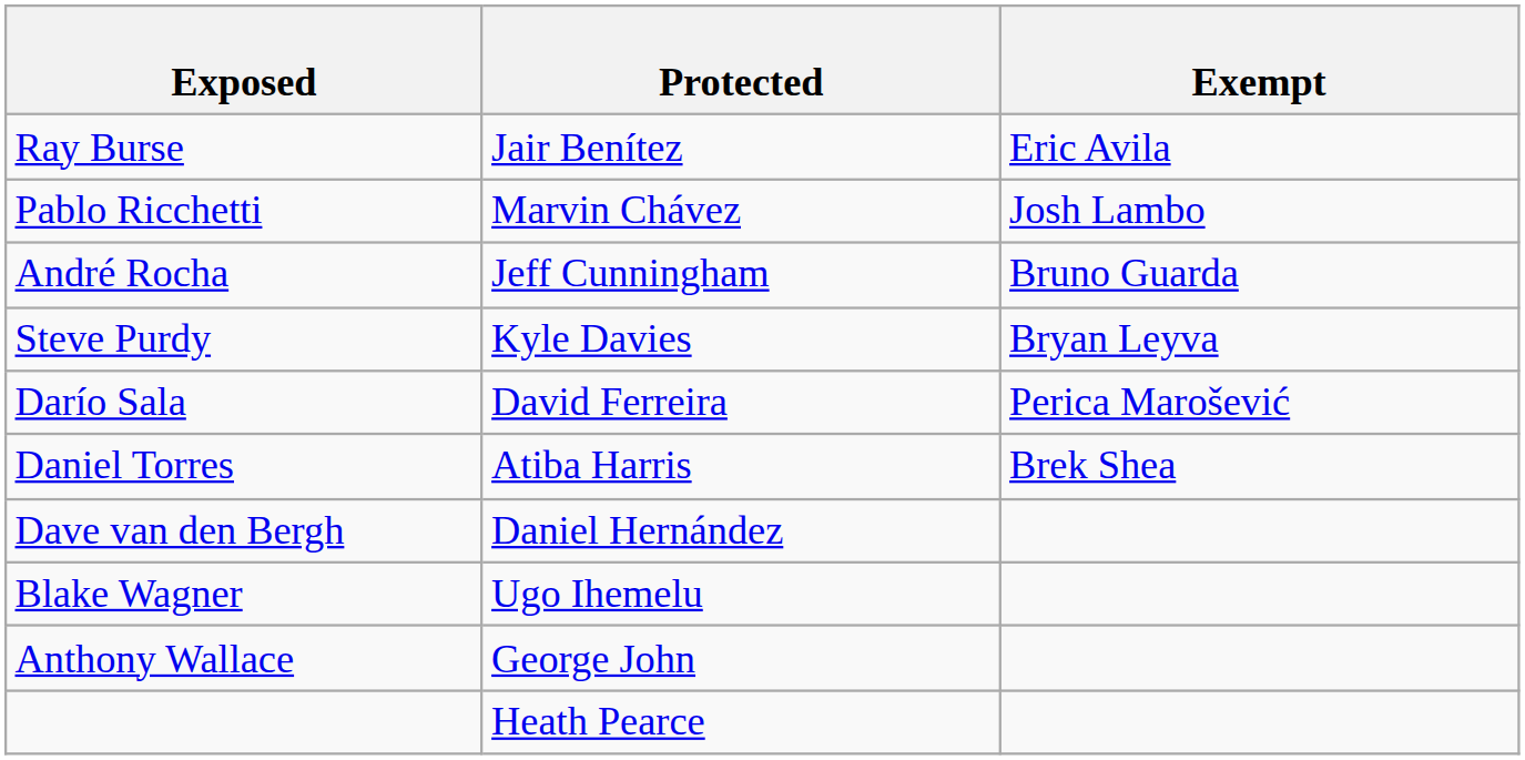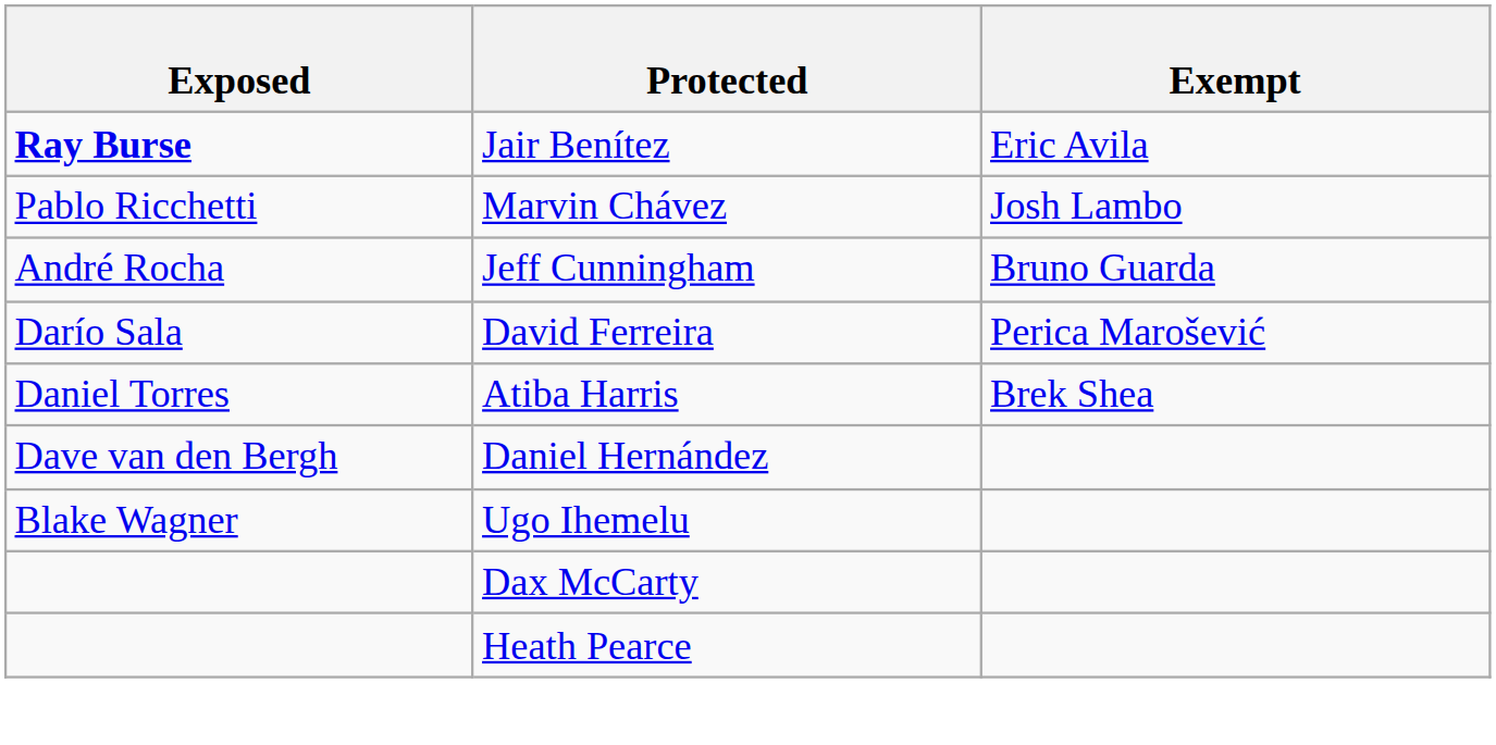 <table class="wikitable">
 <tr>
 <th style="width:23%"><br>Exposed</th>
 <th style="width:25%"><br>Protected</th>
 <th style="width:25%"><br>Exempt</th>
 </tr>
 <tr>
-<td><a href='#'>Ray Burse</a></td>
+<td><strong><a href='#'>Ray Burse</a></strong></td>
 <td><a href='#'>Jair Benítez</a></td>
 <td><a href='#'>Eric Avila</a></td>
 </tr>
 <tr>
 <td><a href='#'>Pablo Ricchetti</a></td>
 <td><a href='#'>Marvin Chávez</a></td>
 <td><a href='#'>Josh Lambo</a></td>
 </tr>
 <tr>
 <td><a href='#'>André Rocha</a></td>
 <td><a href='#'>Jeff Cunningham</a></td>
 <td><a href='#'>Bruno Guarda</a></td>
-</tr>
-<tr>
-<td><a href='#'>Steve Purdy</a></td>
-<td><a href='#'>Kyle Davies</a></td>
-<td><a href='#'>Bryan Leyva</a></td>
 </tr>
 <tr>
 <td><a href='#'>Darío Sala</a></td>
 <td><a href='#'>David Ferreira</a></td>
 <td><a href='#'>Perica Marošević</a></td>
 </tr>
 <tr>
 <td><a href='#'>Daniel Torres</a></td>
 <td><a href='#'>Atiba Harris</a></td>
 <td><a href='#'>Brek Shea</a></td>
 </tr>
 <tr>
 <td><a href='#'>Dave van den Bergh</a></td>
 <td><a href='#'>Daniel Hernández</a></td>
 <td></td>
 </tr>
 <tr>
 <td><a href='#'>Blake Wagner</a></td>
 <td><a href='#'>Ugo Ihemelu</a></td>
 <td></td>
 </tr>
 <tr>
-<td><a href='#'>Anthony Wallace</a></td>
-<td><a href='#'>George John</a></td>
+<td></td>
+<td><a href='#'>Dax McCarty</a></td>
 <td></td>
 </tr>
 <tr>
 <td></td>
 <td><a href='#'>Heath Pearce</a></td>
 <td></td>
 </tr>
 </table>
